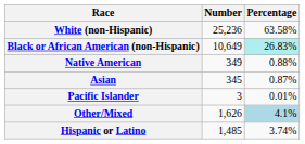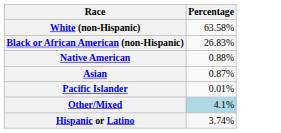 <table class="wikitable" style="text-align:right">
 <tr>
 <th scope="col">Race</th>
-<th scope="col">Number</th>
 <th scope="col">Percentage</th>
 </tr>
 <tr>
 <th scope="row"><a href='#'>White</a> (non-Hispanic)</th>
-<td>25,236</td>
 <td>63.58%</td>
 </tr>
 <tr>
 <th scope="row"><a href='#'>Black or African American</a> (non-Hispanic)</th>
-<td>10,649</td>
-<td style="background: paleturquoise;">26.83%</td>
+<td>26.83%</td>
 </tr>
 <tr>
 <th scope="row"><a href='#'>Native American</a></th>
-<td>349</td>
 <td>0.88%</td>
 </tr>
 <tr>
 <th scope="row"><a href='#'>Asian</a></th>
-<td>345</td>
 <td>0.87%</td>
 </tr>
 <tr>
 <th scope="row"><a href='#'>Pacific Islander</a></th>
-<td>3</td>
 <td>0.01%</td>
 </tr>
 <tr>
 <th scope="row"><a href='#'>Other/Mixed</a></th>
-<td>1,626</td>
 <td style="background: lightblue;">4.1%</td>
 </tr>
 <tr>
 <th scope="row"><a href='#'>Hispanic</a> or <a href='#'>Latino</a></th>
-<td>1,485</td>
 <td>3.74%</td>
 </tr>
 </table>
